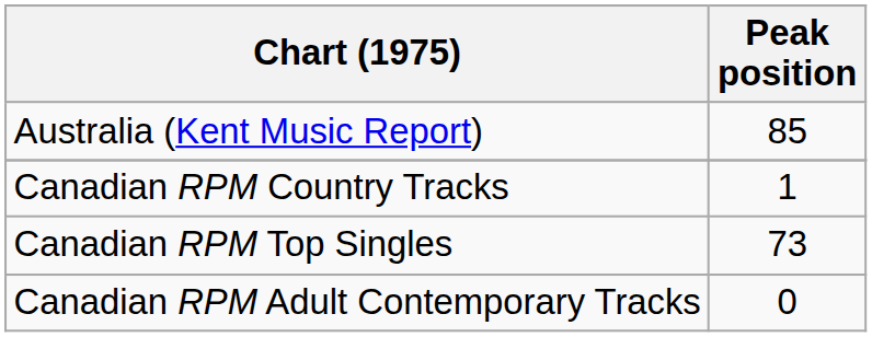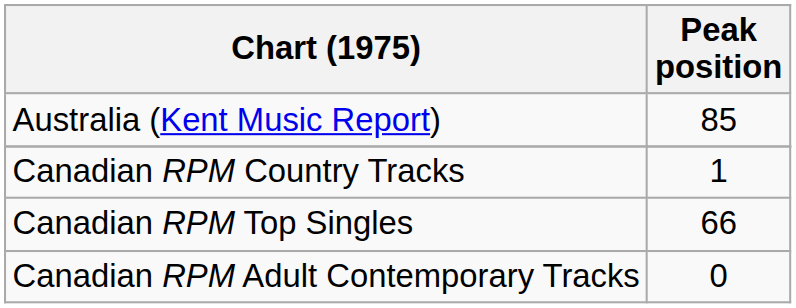 <table class="wikitable sortable">
 <tr>
 <th align="left">Chart (1975)</th>
 <th style="text-align:center;">Peak<br>position</th>
 </tr>
 <tr>
 <td>Australia (<a href='#'>Kent Music Report</a>)</td>
 <td style="text-align:center;">85</td>
 </tr>
 <tr>
 </tr>
 <tr>
 </tr>
 <tr>
 </tr>
 <tr>
 <td align="left">Canadian <em>RPM</em> Country Tracks</td>
 <td style="text-align:center;">1</td>
 </tr>
 <tr>
 <td align="left">Canadian <em>RPM</em> Top Singles</td>
-<td style="text-align:center;">73</td>
+<td style="text-align:center;">66</td>
 </tr>
 <tr>
 <td align="left">Canadian <em>RPM</em> Adult Contemporary Tracks</td>
 <td style="text-align:center;">0</td>
 </tr>
 </table>
